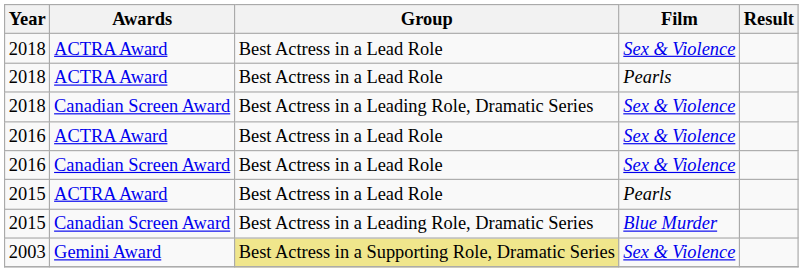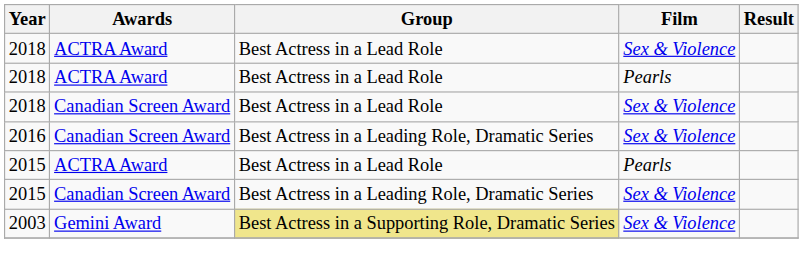 <table class="wikitable" Border="1">
 <tr>
 <th>Year</th>
 <th>Awards</th>
 <th>Group</th>
 <th>Film</th>
 <th>Result</th>
 </tr>
 <tr>
 <td>2018</td>
 <td><a href='#'>ACTRA Award</a></td>
 <td>Best Actress in a Lead Role</td>
 <td><em><a href='#'>Sex & Violence</a></em></td>
 <td></td>
 </tr>
 <tr>
 <td>2018</td>
 <td><a href='#'>ACTRA Award</a></td>
 <td>Best Actress in a Lead Role</td>
 <td><em>Pearls</em></td>
 <td></td>
 </tr>
 <tr>
 <td>2018</td>
 <td><a href='#'>Canadian Screen Award</a></td>
-<td>Best Actress in a Leading Role, Dramatic Series</td>
-<td><em><a href='#'>Sex & Violence</a></em></td>
-<td></td>
-</tr>
-<tr>
-<td>2016</td>
-<td><a href='#'>ACTRA Award</a></td>
 <td>Best Actress in a Lead Role</td>
 <td><em><a href='#'>Sex & Violence</a></em></td>
 <td></td>
 </tr>
 <tr>
 <td>2016</td>
 <td><a href='#'>Canadian Screen Award</a></td>
-<td>Best Actress in a Lead Role</td>
+<td>Best Actress in a Leading Role, Dramatic Series</td>
 <td><em><a href='#'>Sex & Violence</a></em></td>
 <td></td>
 </tr>
 <tr>
 <td>2015</td>
 <td><a href='#'>ACTRA Award</a></td>
 <td>Best Actress in a Lead Role</td>
 <td><em>Pearls</em></td>
 <td></td>
 </tr>
 <tr>
 <td>2015</td>
 <td><a href='#'>Canadian Screen Award</a></td>
 <td>Best Actress in a Leading Role, Dramatic Series</td>
-<td><em><a href='#'>Blue Murder</a></em></td>
+<td><em><a href='#'>Sex & Violence</a></em></td>
 <td></td>
 </tr>
 <tr>
 <td>2003</td>
 <td><a href='#'>Gemini Award</a></td>
 <td style="background: khaki;">Best Actress in a Supporting Role, Dramatic Series</td>
 <td><em><a href='#'>Sex & Violence</a></em></td>
 <td></td>
 </tr>
 <tr>
 </tr>
 </table>
